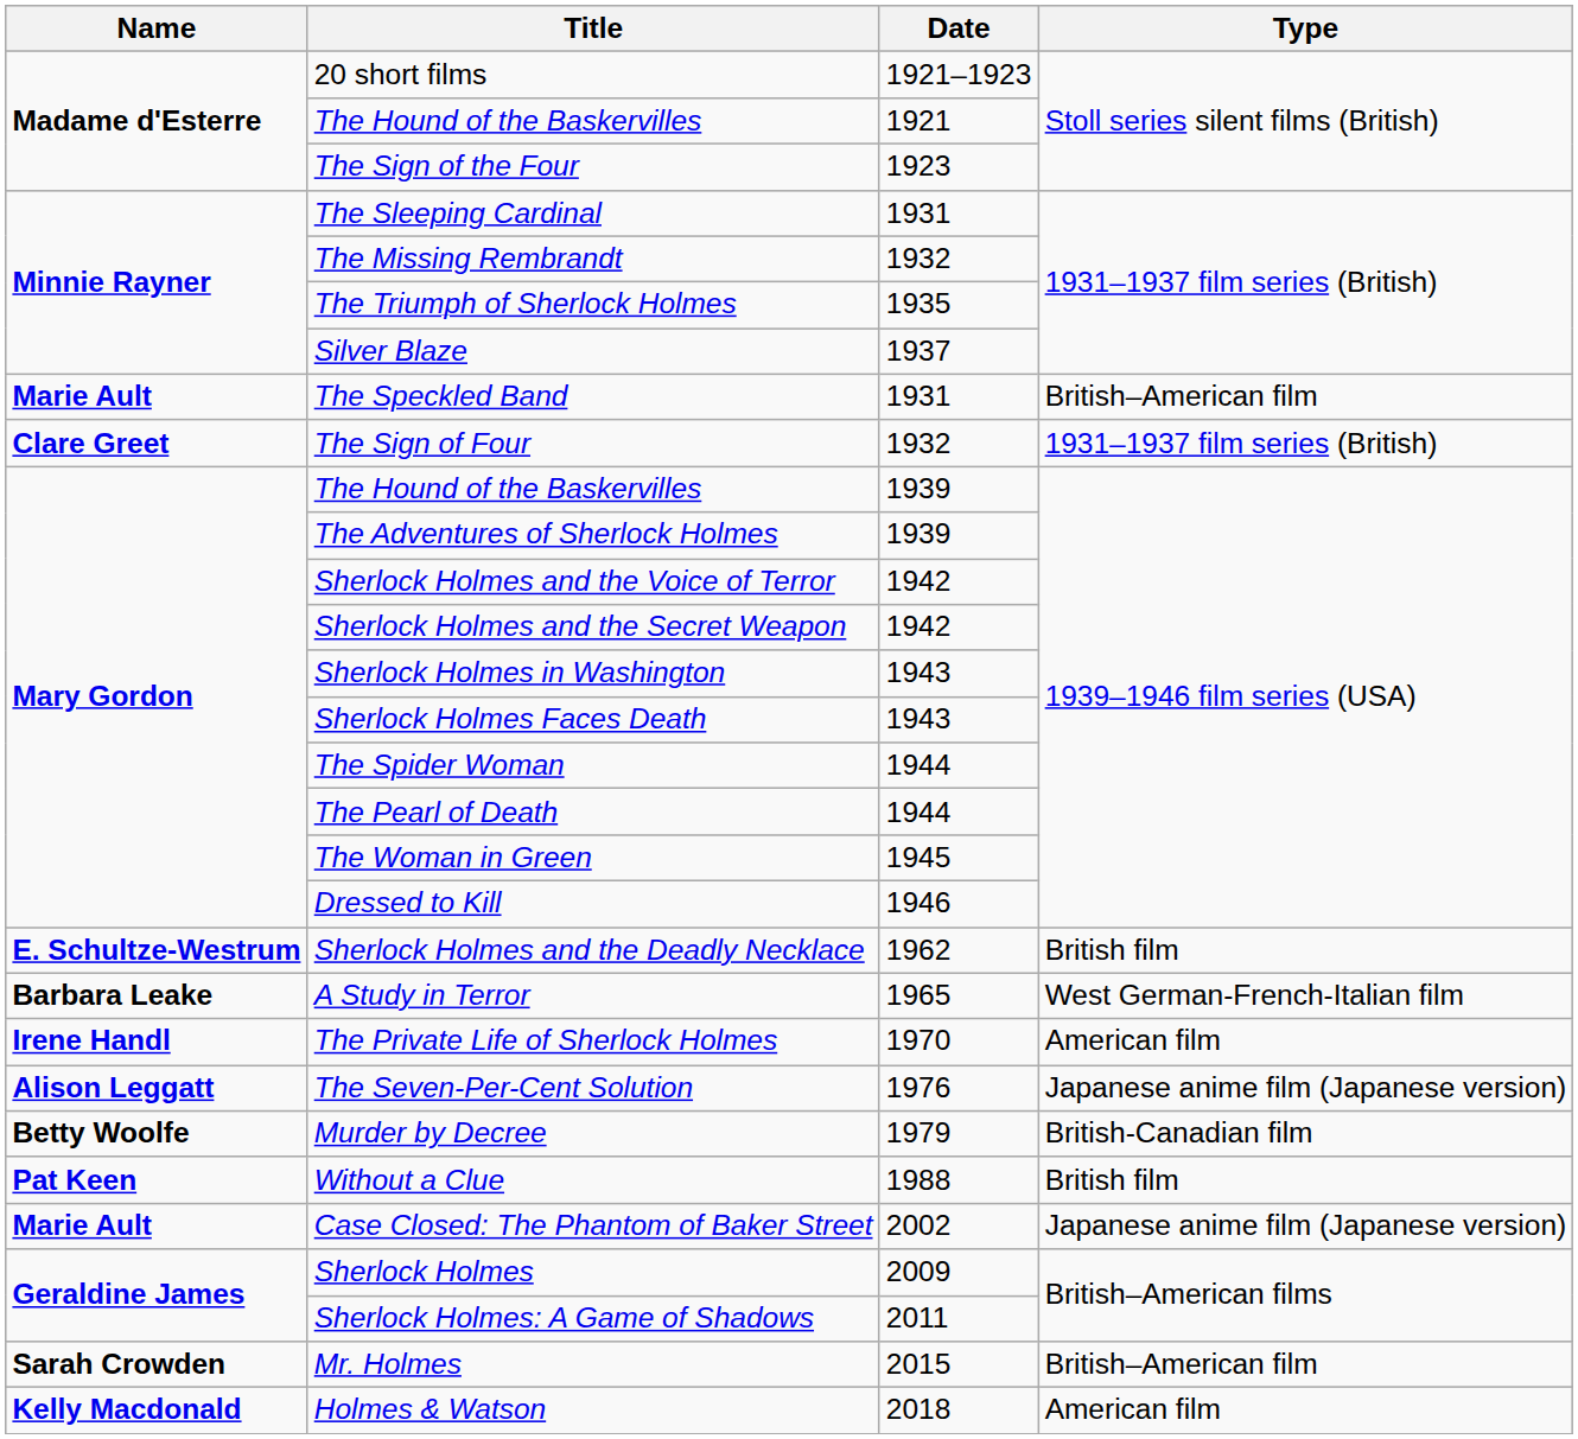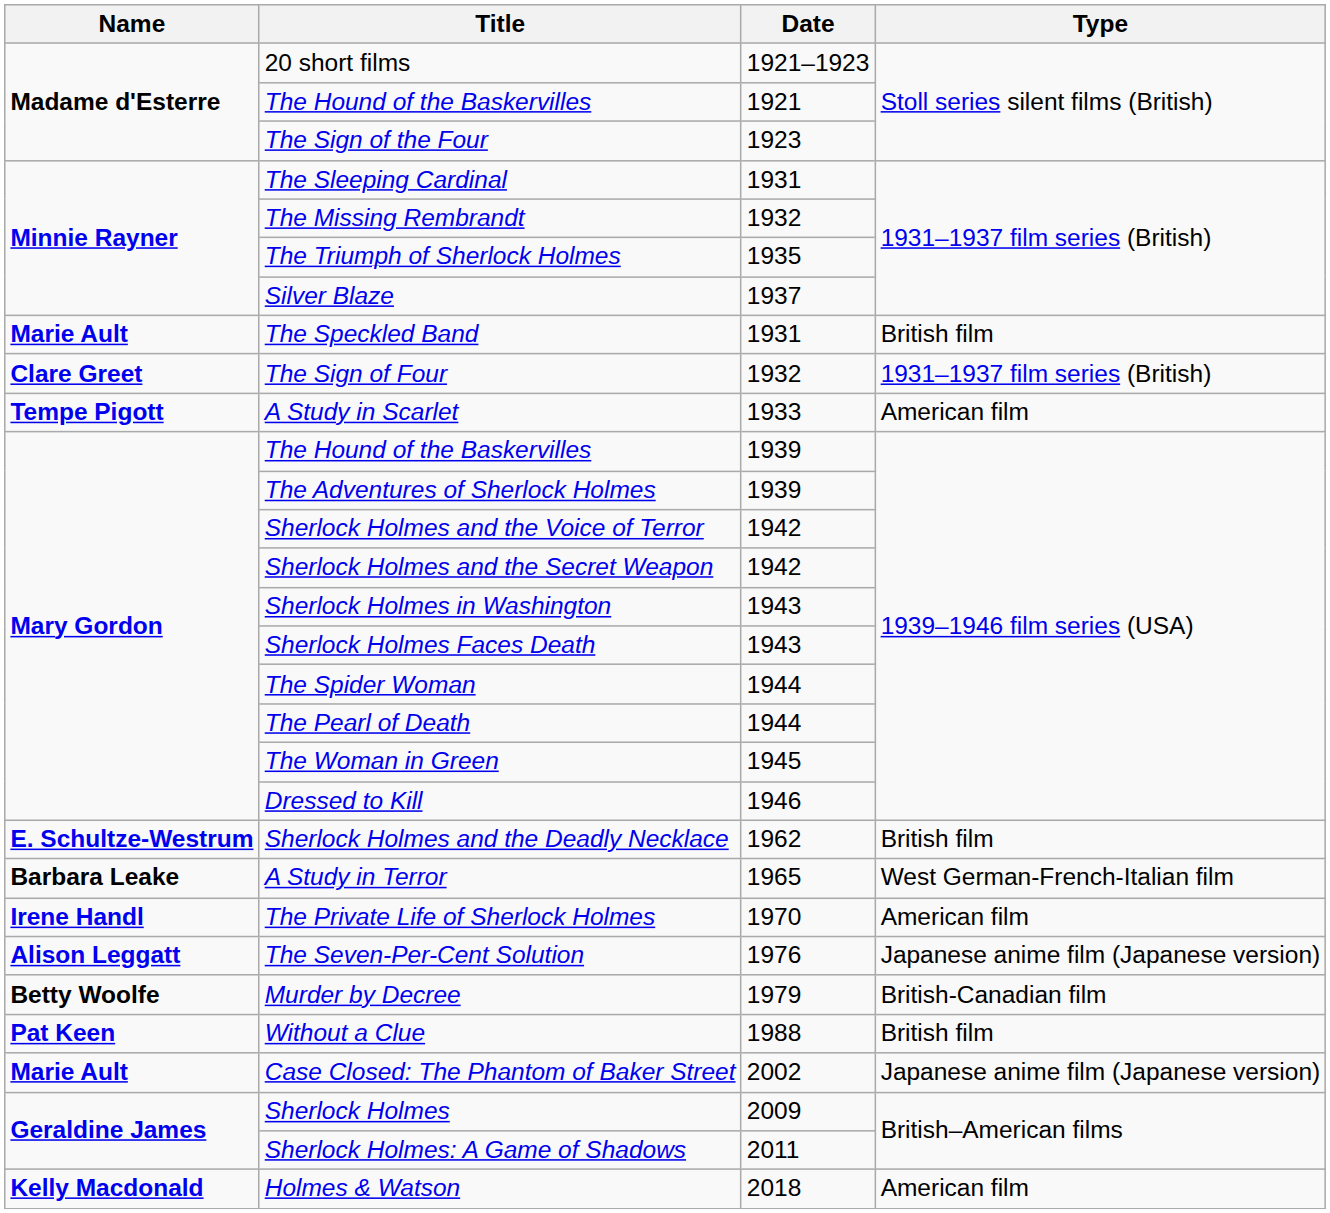 <table class="wikitable sortable">
 <tr>
 <th>Name</th>
 <th>Title</th>
 <th>Date</th>
 <th>Type</th>
 </tr>
 <tr>
 <td rowspan="3"><strong>Madame d'Esterre</strong></td>
 <td>20 short films</td>
 <td>1921–1923</td>
 <td rowspan="3"><a href='#'>Stoll series</a> silent films (British)</td>
 </tr>
 <tr>
 <td><em><a href='#'>The Hound of the Baskervilles</a></em></td>
 <td>1921</td>
 </tr>
 <tr>
 <td><em><a href='#'>The Sign of the Four</a></em></td>
 <td>1923</td>
 </tr>
 <tr>
 <td rowspan="4"><strong><a href='#'>Minnie Rayner</a></strong></td>
 <td><em><a href='#'>The Sleeping Cardinal</a></em></td>
 <td>1931</td>
 <td rowspan="4"><a href='#'>1931–1937 film series</a> (British)</td>
 </tr>
 <tr>
 <td><em><a href='#'>The Missing Rembrandt</a></em></td>
 <td>1932</td>
 </tr>
 <tr>
 <td><em><a href='#'>The Triumph of Sherlock Holmes</a></em></td>
 <td>1935</td>
 </tr>
 <tr>
 <td><em><a href='#'>Silver Blaze</a></em></td>
 <td>1937</td>
 </tr>
 <tr>
 <td><strong><a href='#'>Marie Ault</a></strong></td>
 <td><em><a href='#'>The Speckled Band</a></em></td>
 <td>1931</td>
-<td>British–American film</td>
+<td>British film</td>
 </tr>
 <tr>
 <td><strong><a href='#'>Clare Greet</a></strong></td>
 <td><em><a href='#'>The Sign of Four</a></em></td>
 <td>1932</td>
 <td><a href='#'>1931–1937 film series</a> (British)</td>
+</tr>
+<tr>
+<td><strong><a href='#'>Tempe Pigott</a></strong></td>
+<td><em><a href='#'>A Study in Scarlet</a></em></td>
+<td>1933</td>
+<td>American film</td>
 </tr>
 <tr>
 <td rowspan="10"><strong><a href='#'>Mary Gordon</a></strong></td>
 <td><em><a href='#'>The Hound of the Baskervilles</a></em></td>
 <td>1939</td>
 <td rowspan="10"><a href='#'>1939–1946 film series</a> (USA)</td>
 </tr>
 <tr>
 <td><em><a href='#'>The Adventures of Sherlock Holmes</a></em></td>
 <td>1939</td>
 </tr>
 <tr>
 <td><em><a href='#'>Sherlock Holmes and the Voice of Terror</a></em></td>
 <td>1942</td>
 </tr>
 <tr>
 <td><em><a href='#'>Sherlock Holmes and the Secret Weapon</a></em></td>
 <td>1942</td>
 </tr>
 <tr>
 <td><em><a href='#'>Sherlock Holmes in Washington</a></em></td>
 <td>1943</td>
 </tr>
 <tr>
 <td><em><a href='#'>Sherlock Holmes Faces Death</a></em></td>
 <td>1943</td>
 </tr>
 <tr>
 <td><em><a href='#'>The Spider Woman</a></em></td>
 <td>1944</td>
 </tr>
 <tr>
 <td><em><a href='#'>The Pearl of Death</a></em></td>
 <td>1944</td>
 </tr>
 <tr>
 <td><em><a href='#'>The Woman in Green</a></em></td>
 <td>1945</td>
 </tr>
 <tr>
 <td><em><a href='#'>Dressed to Kill</a></em></td>
 <td>1946</td>
 </tr>
 <tr>
 <td><strong><a href='#'>E. Schultze-Westrum</a></strong></td>
 <td><em><a href='#'>Sherlock Holmes and the Deadly Necklace</a></em></td>
 <td>1962</td>
 <td>British film</td>
 </tr>
 <tr>
 <td><strong>Barbara Leake</strong></td>
 <td><em><a href='#'>A Study in Terror</a></em></td>
 <td>1965</td>
 <td>West German-French-Italian film</td>
 </tr>
 <tr>
 <td><strong><a href='#'>Irene Handl</a></strong></td>
 <td><em><a href='#'>The Private Life of Sherlock Holmes</a></em></td>
 <td>1970</td>
 <td>American film</td>
 </tr>
 <tr>
 <td><strong><a href='#'>Alison Leggatt</a></strong></td>
 <td><em><a href='#'>The Seven-Per-Cent Solution</a></em></td>
 <td>1976</td>
 <td>Japanese anime film (Japanese version)</td>
 </tr>
 <tr>
 <td><strong>Betty Woolfe</strong></td>
 <td><em><a href='#'>Murder by Decree</a></em></td>
 <td>1979</td>
 <td>British-Canadian film</td>
 </tr>
 <tr>
 <td><strong><a href='#'>Pat Keen</a></strong></td>
 <td><em><a href='#'>Without a Clue</a></em></td>
 <td>1988</td>
 <td>British film</td>
 </tr>
 <tr>
 <td><strong><a href='#'>Marie Ault</a></strong></td>
 <td><em><a href='#'>Case Closed: The Phantom of Baker Street</a></em></td>
 <td>2002</td>
 <td>Japanese anime film (Japanese version)</td>
 </tr>
 <tr>
 <td rowspan="2"><strong><a href='#'>Geraldine James</a></strong></td>
 <td><em><a href='#'>Sherlock Holmes</a></em></td>
 <td>2009</td>
 <td rowspan="2">British–American films</td>
 </tr>
 <tr>
 <td><em><a href='#'>Sherlock Holmes: A Game of Shadows</a></em></td>
 <td>2011</td>
 </tr>
 <tr>
-<td><strong>Sarah Crowden</strong></td>
-<td><em><a href='#'>Mr. Holmes</a></em></td>
-<td>2015</td>
-<td>British–American film</td>
-</tr>
-<tr>
 <td><strong><a href='#'>Kelly Macdonald</a></strong></td>
 <td><em><a href='#'>Holmes & Watson</a></em></td>
 <td>2018</td>
 <td>American film</td>
 </tr>
 <tr>
 </tr>
 </table>
